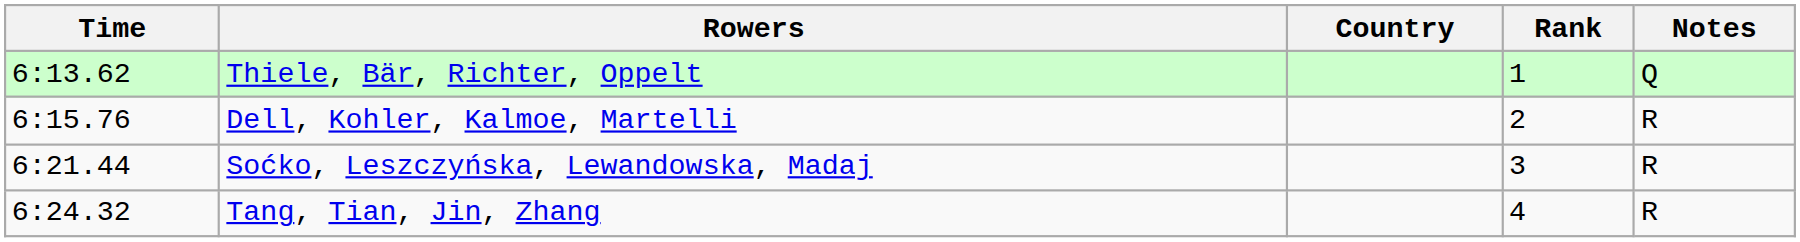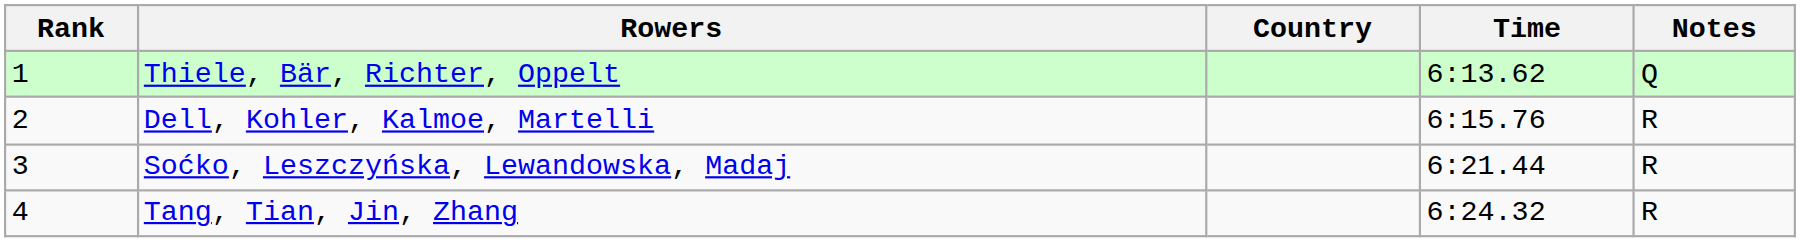 <table class="wikitable sortable" width=65%>
 <tr>
-<th>Time</th>
+<th>Rank</th>
 <th>Rowers</th>
 <th>Country</th>
-<th>Rank</th>
+<th>Time</th>
 <th>Notes</th>
 </tr>
 <tr bgcolor=ccffcc>
-<td>6:13.62</td>
+<td>1</td>
 <td><a href='#'>Thiele</a>, <a href='#'>Bär</a>, <a href='#'>Richter</a>, <a href='#'>Oppelt</a></td>
 <td></td>
-<td>1</td>
+<td>6:13.62</td>
 <td>Q</td>
 </tr>
 <tr>
-<td>6:15.76</td>
+<td>2</td>
 <td><a href='#'>Dell</a>, <a href='#'>Kohler</a>, <a href='#'>Kalmoe</a>, <a href='#'>Martelli</a></td>
 <td></td>
-<td>2</td>
+<td>6:15.76</td>
 <td>R</td>
 </tr>
 <tr>
-<td>6:21.44</td>
+<td>3</td>
 <td><a href='#'>Soćko</a>, <a href='#'>Leszczyńska</a>, <a href='#'>Lewandowska</a>, <a href='#'>Madaj</a></td>
 <td></td>
-<td>3</td>
+<td>6:21.44</td>
 <td>R</td>
 </tr>
 <tr>
-<td>6:24.32</td>
+<td>4</td>
 <td><a href='#'>Tang</a>, <a href='#'>Tian</a>, <a href='#'>Jin</a>, <a href='#'>Zhang</a></td>
 <td></td>
-<td>4</td>
+<td>6:24.32</td>
 <td>R</td>
 </tr>
 </table>
